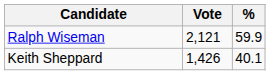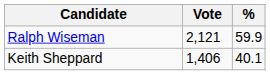 <table class="wikitable">
 <tr>
 <th bgcolor="#DDDDFF" width="200px">Candidate</th>
 <th bgcolor="#DDDDFF" width="50px">Vote</th>
 <th bgcolor="#DDDDFF" width="30px">%</th>
 </tr>
 <tr>
 <td><a href='#'>Ralph Wiseman</a></td>
 <td>2,121</td>
 <td>59.9</td>
 </tr>
 <tr>
 <td>Keith Sheppard</td>
-<td>1,426</td>
+<td>1,406</td>
 <td>40.1</td>
 </tr>
 </table>
